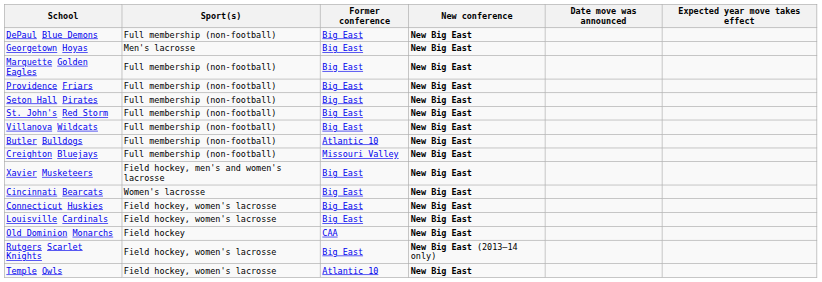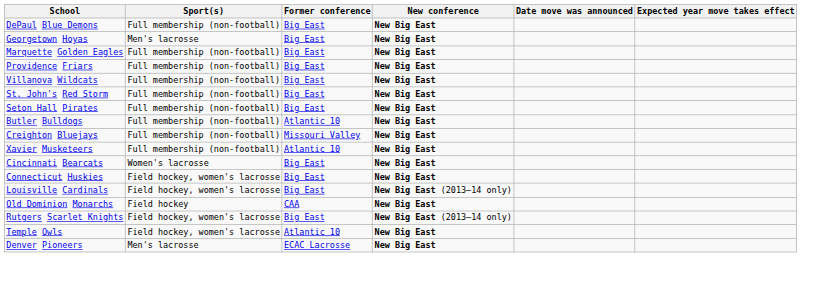 <table class="wikitable sortable">
 <tr>
 <th>School</th>
 <th>Sport(s)</th>
 <th>Former conference</th>
 <th>New conference</th>
 <th>Date move was announced</th>
 <th>Expected year move takes effect</th>
 </tr>
 <tr>
 <td><a href='#'>DePaul</a> <a href='#'>Blue Demons</a></td>
 <td>Full membership (non-football)</td>
 <td><a href='#'>Big East</a></td>
 <td><strong>New Big East</strong></td>
 <td></td>
 <td></td>
 </tr>
 <tr>
 <td><a href='#'>Georgetown</a> <a href='#'>Hoyas</a></td>
 <td>Men's lacrosse</td>
 <td><a href='#'>Big East</a></td>
 <td><strong>New Big East</strong></td>
 <td></td>
 <td></td>
 </tr>
 <tr>
 <td><a href='#'>Marquette</a> <a href='#'>Golden Eagles</a></td>
 <td>Full membership (non-football)</td>
 <td><a href='#'>Big East</a></td>
 <td><strong>New Big East</strong></td>
 <td></td>
 <td></td>
 </tr>
 <tr>
 <td><a href='#'>Providence</a> <a href='#'>Friars</a></td>
 <td>Full membership (non-football)</td>
 <td><a href='#'>Big East</a></td>
 <td><strong>New Big East</strong></td>
 <td></td>
 <td></td>
 </tr>
 <tr>
-<td><a href='#'>Seton Hall</a> <a href='#'>Pirates</a></td>
+<td><a href='#'>Villanova</a> <a href='#'>Wildcats</a></td>
 <td>Full membership (non-football)</td>
 <td><a href='#'>Big East</a></td>
 <td><strong>New Big East</strong></td>
 <td></td>
 <td></td>
 </tr>
 <tr>
 <td><a href='#'>St. John's</a> <a href='#'>Red Storm</a></td>
 <td>Full membership (non-football)</td>
 <td><a href='#'>Big East</a></td>
 <td><strong>New Big East</strong></td>
 <td></td>
 <td></td>
 </tr>
 <tr>
-<td><a href='#'>Villanova</a> <a href='#'>Wildcats</a></td>
+<td><a href='#'>Seton Hall</a> <a href='#'>Pirates</a></td>
 <td>Full membership (non-football)</td>
 <td><a href='#'>Big East</a></td>
 <td><strong>New Big East</strong></td>
 <td></td>
 <td></td>
 </tr>
 <tr>
 <td><a href='#'>Butler</a> <a href='#'>Bulldogs</a></td>
 <td>Full membership (non-football)</td>
 <td><a href='#'>Atlantic 10</a></td>
 <td><strong>New Big East</strong></td>
 <td></td>
 <td></td>
 </tr>
 <tr>
 <td><a href='#'>Creighton</a> <a href='#'>Bluejays</a></td>
 <td>Full membership (non-football)</td>
 <td><a href='#'>Missouri Valley</a></td>
 <td><strong>New Big East</strong></td>
 <td></td>
 <td></td>
 </tr>
 <tr>
 <td><a href='#'>Xavier</a> <a href='#'>Musketeers</a></td>
-<td>Field hockey, men's and women's lacrosse</td>
-<td><a href='#'>Big East</a></td>
+<td>Full membership (non-football)</td>
+<td><a href='#'>Atlantic 10</a></td>
 <td><strong>New Big East</strong></td>
 <td></td>
 <td></td>
 </tr>
 <tr>
 <td><a href='#'>Cincinnati</a> <a href='#'>Bearcats</a></td>
 <td>Women's lacrosse</td>
 <td><a href='#'>Big East</a></td>
 <td><strong>New Big East</strong></td>
 <td></td>
 <td></td>
 </tr>
 <tr>
 <td><a href='#'>Connecticut</a> <a href='#'>Huskies</a></td>
 <td>Field hockey, women's lacrosse</td>
 <td><a href='#'>Big East</a></td>
 <td><strong>New Big East</strong></td>
 <td></td>
 <td></td>
 </tr>
 <tr>
 <td><a href='#'>Louisville</a> <a href='#'>Cardinals</a></td>
 <td>Field hockey, women's lacrosse</td>
 <td><a href='#'>Big East</a></td>
-<td><strong>New Big East</strong></td>
+<td><strong>New Big East</strong> (2013–14 only)</td>
 <td></td>
 <td></td>
 </tr>
 <tr>
 <td><a href='#'>Old Dominion</a> <a href='#'>Monarchs</a></td>
 <td>Field hockey</td>
 <td><a href='#'>CAA</a></td>
 <td><strong>New Big East</strong></td>
 <td></td>
 <td></td>
 </tr>
 <tr>
 <td><a href='#'>Rutgers</a> <a href='#'>Scarlet Knights</a></td>
 <td>Field hockey, women's lacrosse</td>
 <td><a href='#'>Big East</a></td>
 <td><strong>New Big East</strong> (2013–14 only)</td>
 <td></td>
 <td></td>
 </tr>
 <tr>
 <td><a href='#'>Temple</a> <a href='#'>Owls</a></td>
 <td>Field hockey, women's lacrosse</td>
 <td><a href='#'>Atlantic 10</a></td>
 <td><strong>New Big East</strong></td>
 <td></td>
 <td></td>
 </tr>
+<tr>
+<td><a href='#'>Denver</a> <a href='#'>Pioneers</a></td>
+<td>Men's lacrosse</td>
+<td><a href='#'>ECAC Lacrosse</a></td>
+<td><strong>New Big East</strong></td>
+<td></td>
+<td></td>
+</tr>
 </table>
